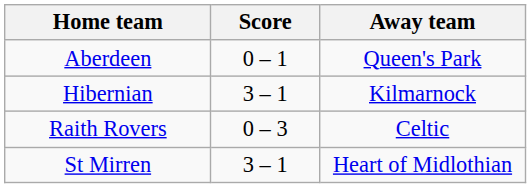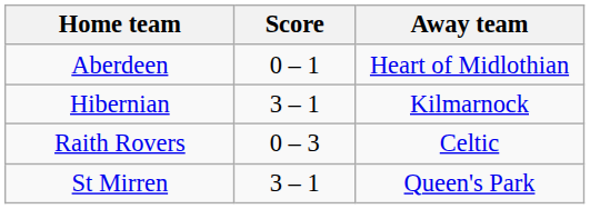 <table class="wikitable" style="text-align: center">
 <tr>
 <th width=140>Home team</th>
 <th width=70>Score</th>
 <th width=140>Away team</th>
 </tr>
 <tr>
 <td><a href='#'>Aberdeen</a></td>
 <td>0 – 1</td>
-<td><a href='#'>Queen's Park</a></td>
+<td><a href='#'>Heart of Midlothian</a></td>
 </tr>
 <tr>
 <td><a href='#'>Hibernian</a></td>
 <td>3 – 1</td>
 <td><a href='#'>Kilmarnock</a></td>
 </tr>
 <tr>
 <td><a href='#'>Raith Rovers</a></td>
 <td>0 – 3</td>
 <td><a href='#'>Celtic</a></td>
 </tr>
 <tr>
 <td><a href='#'>St Mirren</a></td>
 <td>3 – 1</td>
-<td><a href='#'>Heart of Midlothian</a></td>
+<td><a href='#'>Queen's Park</a></td>
 </tr>
 </table>
